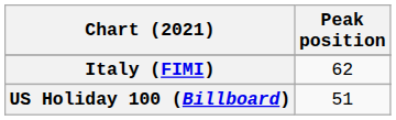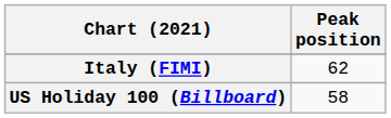 <table class="wikitable sortable plainrowheaders" style="text-align:center">
 <tr>
 <th scope="col">Chart (2021)</th>
 <th scope="col">Peak<br>position</th>
 </tr>
 <tr>
 </tr>
 <tr>
 <th scope="row">Italy (<a href='#'>FIMI</a>)</th>
 <td>62</td>
 </tr>
 <tr>
 </tr>
 <tr>
 </tr>
 <tr>
 <th scope="row">US Holiday 100 (<em><a href='#'>Billboard</a></em>)</th>
-<td>51</td>
+<td>58</td>
 </tr>
 </table>
